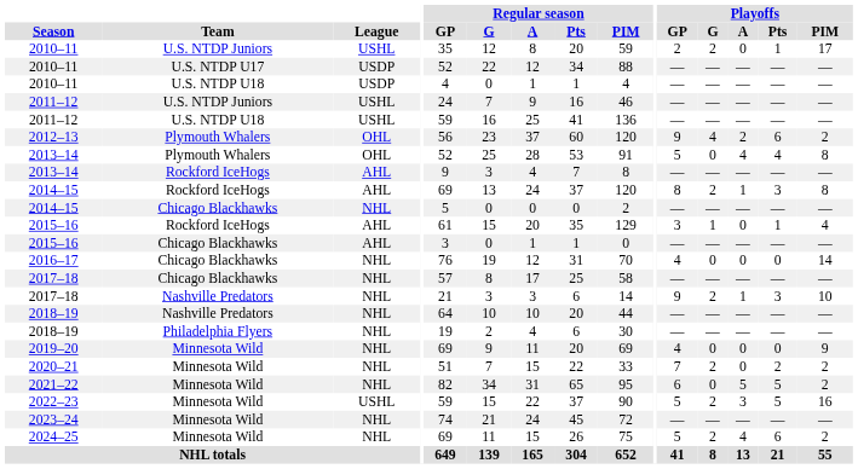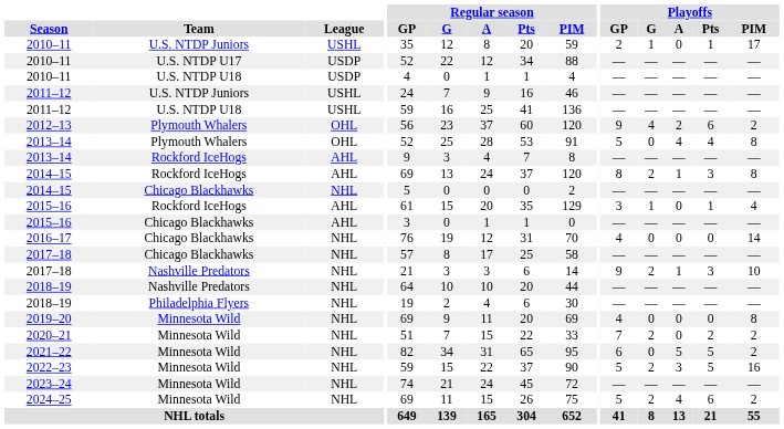 <table border="0" cellpadding="1" cellspacing="0" style="text-align:center; width:60em">
 <tr bgcolor="#e0e0e0">
 <th colspan="3" bgcolor="#ffffff"></th>
 <th rowspan="99" bgcolor="#ffffff"></th>
 <th colspan="5"><a href='#'>Regular season</a></th>
 <th rowspan="99" bgcolor="#ffffff"></th>
 <th colspan="5"><a href='#'>Playoffs</a></th>
 </tr>
 <tr bgcolor="#e0e0e0">
 <th><a href='#'>Season</a></th>
 <th>Team</th>
 <th>League</th>
 <th>GP</th>
 <th><a href='#'>G</a></th>
 <th><a href='#'>A</a></th>
 <th><a href='#'>Pts</a></th>
 <th><a href='#'>PIM</a></th>
 <th>GP</th>
 <th>G</th>
 <th>A</th>
 <th>Pts</th>
 <th>PIM</th>
 </tr>
 <tr>
 <td><a href='#'>2010–11</a></td>
 <td><a href='#'>U.S. NTDP Juniors</a></td>
 <td><a href='#'>USHL</a></td>
 <td>35</td>
 <td>12</td>
 <td>8</td>
 <td>20</td>
 <td>59</td>
 <td>2</td>
-<td>2</td>
+<td>1</td>
 <td>0</td>
 <td>1</td>
 <td>17</td>
 </tr>
 <tr bgcolor="#f0f0f0">
 <td>2010–11</td>
 <td>U.S. NTDP U17</td>
 <td>USDP</td>
 <td>52</td>
 <td>22</td>
 <td>12</td>
 <td>34</td>
 <td>88</td>
 <td>—</td>
 <td>—</td>
 <td>—</td>
 <td>—</td>
 <td>—</td>
 </tr>
 <tr>
 <td>2010–11</td>
 <td>U.S. NTDP U18</td>
 <td>USDP</td>
 <td>4</td>
 <td>0</td>
 <td>1</td>
 <td>1</td>
 <td>4</td>
 <td>—</td>
 <td>—</td>
 <td>—</td>
 <td>—</td>
 <td>—</td>
 </tr>
 <tr bgcolor="#f0f0f0">
 <td><a href='#'>2011–12</a></td>
 <td>U.S. NTDP Juniors</td>
 <td>USHL</td>
 <td>24</td>
 <td>7</td>
 <td>9</td>
 <td>16</td>
 <td>46</td>
 <td>—</td>
 <td>—</td>
 <td>—</td>
 <td>—</td>
 <td>—</td>
 </tr>
 <tr>
 <td>2011–12</td>
 <td>U.S. NTDP U18</td>
 <td>USHL</td>
 <td>59</td>
 <td>16</td>
 <td>25</td>
 <td>41</td>
 <td>136</td>
 <td>—</td>
 <td>—</td>
 <td>—</td>
 <td>—</td>
 <td>—</td>
 </tr>
 <tr bgcolor="#f0f0f0">
 <td><a href='#'>2012–13</a></td>
 <td><a href='#'>Plymouth Whalers</a></td>
 <td><a href='#'>OHL</a></td>
 <td>56</td>
 <td>23</td>
 <td>37</td>
 <td>60</td>
 <td>120</td>
 <td>9</td>
 <td>4</td>
 <td>2</td>
 <td>6</td>
 <td>2</td>
 </tr>
 <tr>
 <td><a href='#'>2013–14</a></td>
 <td>Plymouth Whalers</td>
 <td>OHL</td>
 <td>52</td>
 <td>25</td>
 <td>28</td>
 <td>53</td>
 <td>91</td>
 <td>5</td>
 <td>0</td>
 <td>4</td>
 <td>4</td>
 <td>8</td>
 </tr>
 <tr bgcolor="#f0f0f0">
 <td><a href='#'>2013–14</a></td>
 <td><a href='#'>Rockford IceHogs</a></td>
 <td><a href='#'>AHL</a></td>
 <td>9</td>
 <td>3</td>
 <td>4</td>
 <td>7</td>
 <td>8</td>
 <td>—</td>
 <td>—</td>
 <td>—</td>
 <td>—</td>
 <td>—</td>
 </tr>
 <tr>
 <td><a href='#'>2014–15</a></td>
 <td>Rockford IceHogs</td>
 <td>AHL</td>
 <td>69</td>
 <td>13</td>
 <td>24</td>
 <td>37</td>
 <td>120</td>
 <td>8</td>
 <td>2</td>
 <td>1</td>
 <td>3</td>
 <td>8</td>
 </tr>
 <tr bgcolor="#f0f0f0">
 <td><a href='#'>2014–15</a></td>
 <td><a href='#'>Chicago Blackhawks</a></td>
 <td><a href='#'>NHL</a></td>
 <td>5</td>
 <td>0</td>
 <td>0</td>
 <td>0</td>
 <td>2</td>
 <td>—</td>
 <td>—</td>
 <td>—</td>
 <td>—</td>
 <td>—</td>
 </tr>
 <tr>
 <td><a href='#'>2015–16</a></td>
 <td>Rockford IceHogs</td>
 <td>AHL</td>
 <td>61</td>
 <td>15</td>
 <td>20</td>
 <td>35</td>
 <td>129</td>
 <td>3</td>
 <td>1</td>
 <td>0</td>
 <td>1</td>
 <td>4</td>
 </tr>
 <tr bgcolor="#f0f0f0">
 <td><a href='#'>2015–16</a></td>
 <td>Chicago Blackhawks</td>
 <td>AHL</td>
 <td>3</td>
 <td>0</td>
 <td>1</td>
 <td>1</td>
 <td>0</td>
 <td>—</td>
 <td>—</td>
 <td>—</td>
 <td>—</td>
 <td>—</td>
 </tr>
 <tr>
 <td><a href='#'>2016–17</a></td>
 <td>Chicago Blackhawks</td>
 <td>NHL</td>
 <td>76</td>
 <td>19</td>
 <td>12</td>
 <td>31</td>
 <td>70</td>
 <td>4</td>
 <td>0</td>
 <td>0</td>
 <td>0</td>
 <td>14</td>
 </tr>
 <tr bgcolor="#f0f0f0">
 <td><a href='#'>2017–18</a></td>
 <td>Chicago Blackhawks</td>
 <td>NHL</td>
 <td>57</td>
 <td>8</td>
 <td>17</td>
 <td>25</td>
 <td>58</td>
 <td>—</td>
 <td>—</td>
 <td>—</td>
 <td>—</td>
 <td>—</td>
 </tr>
 <tr>
 <td>2017–18</td>
 <td><a href='#'>Nashville Predators</a></td>
 <td>NHL</td>
 <td>21</td>
 <td>3</td>
 <td>3</td>
 <td>6</td>
 <td>14</td>
 <td>9</td>
 <td>2</td>
 <td>1</td>
 <td>3</td>
 <td>10</td>
 </tr>
 <tr bgcolor="#f0f0f0">
 <td><a href='#'>2018–19</a></td>
 <td>Nashville Predators</td>
 <td>NHL</td>
 <td>64</td>
 <td>10</td>
 <td>10</td>
 <td>20</td>
 <td>44</td>
 <td>—</td>
 <td>—</td>
 <td>—</td>
 <td>—</td>
 <td>—</td>
 </tr>
 <tr>
 <td>2018–19</td>
 <td><a href='#'>Philadelphia Flyers</a></td>
 <td>NHL</td>
 <td>19</td>
 <td>2</td>
 <td>4</td>
 <td>6</td>
 <td>30</td>
 <td>—</td>
 <td>—</td>
 <td>—</td>
 <td>—</td>
 <td>—</td>
 </tr>
 <tr bgcolor="#f0f0f0">
 <td><a href='#'>2019–20</a></td>
 <td><a href='#'>Minnesota Wild</a></td>
 <td>NHL</td>
 <td>69</td>
 <td>9</td>
 <td>11</td>
 <td>20</td>
 <td>69</td>
 <td>4</td>
 <td>0</td>
 <td>0</td>
 <td>0</td>
-<td>9</td>
+<td>8</td>
 </tr>
 <tr>
 <td><a href='#'>2020–21</a></td>
 <td>Minnesota Wild</td>
 <td>NHL</td>
 <td>51</td>
 <td>7</td>
 <td>15</td>
 <td>22</td>
 <td>33</td>
 <td>7</td>
 <td>2</td>
 <td>0</td>
 <td>2</td>
 <td>2</td>
 </tr>
 <tr bgcolor="#f0f0f0">
 <td><a href='#'>2021–22</a></td>
 <td>Minnesota Wild</td>
 <td>NHL</td>
 <td>82</td>
 <td>34</td>
 <td>31</td>
 <td>65</td>
 <td>95</td>
 <td>6</td>
 <td>0</td>
 <td>5</td>
 <td>5</td>
 <td>2</td>
 </tr>
 <tr>
 <td><a href='#'>2022–23</a></td>
 <td>Minnesota Wild</td>
-<td>USHL</td>
+<td>NHL</td>
 <td>59</td>
 <td>15</td>
 <td>22</td>
 <td>37</td>
 <td>90</td>
 <td>5</td>
 <td>2</td>
 <td>3</td>
 <td>5</td>
 <td>16</td>
 </tr>
 <tr bgcolor="#f0f0f0">
 <td><a href='#'>2023–24</a></td>
 <td>Minnesota Wild</td>
 <td>NHL</td>
 <td>74</td>
 <td>21</td>
 <td>24</td>
 <td>45</td>
 <td>72</td>
 <td>—</td>
 <td>—</td>
 <td>—</td>
 <td>—</td>
 <td>—</td>
 </tr>
 <tr>
 <td><a href='#'>2024–25</a></td>
 <td>Minnesota Wild</td>
 <td>NHL</td>
 <td>69</td>
 <td>11</td>
 <td>15</td>
 <td>26</td>
 <td>75</td>
 <td>5</td>
 <td>2</td>
 <td>4</td>
 <td>6</td>
 <td>2</td>
 </tr>
 <tr bgcolor="#e0e0e0">
 <th colspan="3">NHL totals</th>
 <th>649</th>
 <th>139</th>
 <th>165</th>
 <th>304</th>
 <th>652</th>
 <th>41</th>
 <th>8</th>
 <th>13</th>
 <th>21</th>
 <th>55</th>
 </tr>
 </table>
